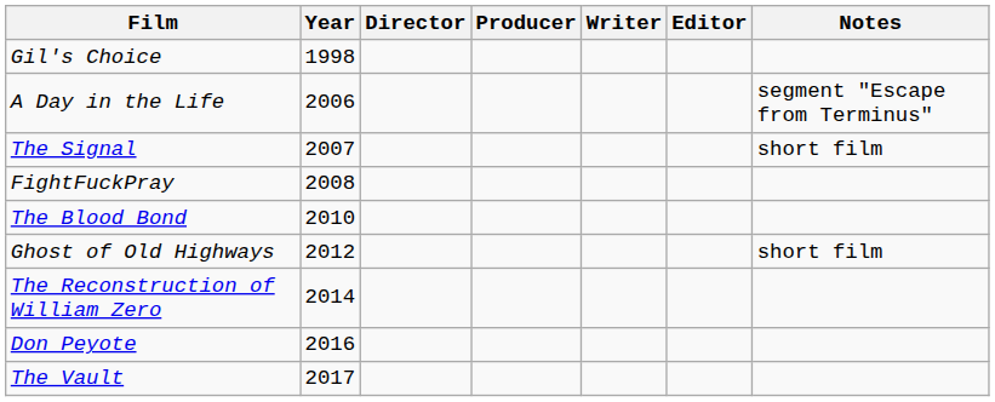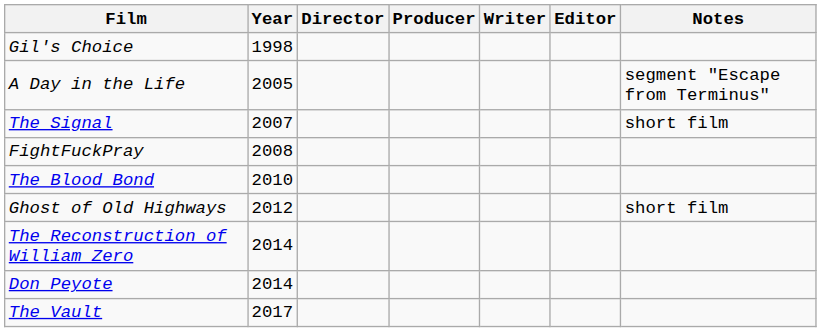 <table class="wikitable">
 <tr>
 <th>Film</th>
 <th>Year</th>
 <th>Director</th>
 <th>Producer</th>
 <th>Writer</th>
 <th>Editor</th>
 <th>Notes</th>
 </tr>
 <tr>
 <td><em>Gil's Choice</em></td>
 <td>1998</td>
 <td></td>
 <td></td>
 <td></td>
 <td></td>
 <td></td>
 </tr>
 <tr>
 <td><em>A Day in the Life</em></td>
-<td>2006</td>
+<td>2005</td>
 <td></td>
 <td></td>
 <td></td>
 <td></td>
 <td>segment "Escape from Terminus"</td>
 </tr>
 <tr>
 <td><em><a href='#'>The Signal</a></em></td>
 <td>2007</td>
 <td></td>
 <td></td>
 <td></td>
 <td></td>
 <td>short film</td>
 </tr>
 <tr>
 <td><em>FightFuckPray</em></td>
 <td>2008</td>
 <td></td>
 <td></td>
 <td></td>
 <td></td>
 <td></td>
 </tr>
 <tr>
 <td><em><a href='#'>The Blood Bond</a></em></td>
 <td>2010</td>
 <td></td>
 <td></td>
 <td></td>
 <td></td>
 <td></td>
 </tr>
 <tr>
 <td><em>Ghost of Old Highways</em></td>
 <td>2012</td>
 <td></td>
 <td></td>
 <td></td>
 <td></td>
 <td>short film</td>
 </tr>
 <tr>
 <td><em><a href='#'>The Reconstruction of William Zero</a></em></td>
 <td>2014</td>
 <td></td>
 <td></td>
 <td></td>
 <td></td>
 <td></td>
 </tr>
 <tr>
 <td><em><a href='#'>Don Peyote</a></em></td>
-<td>2016</td>
+<td>2014</td>
 <td></td>
 <td></td>
 <td></td>
 <td></td>
 <td></td>
 </tr>
 <tr>
 <td><em><a href='#'>The Vault</a></em></td>
 <td>2017</td>
 <td></td>
 <td></td>
 <td></td>
 <td></td>
 <td></td>
 </tr>
 </table>
